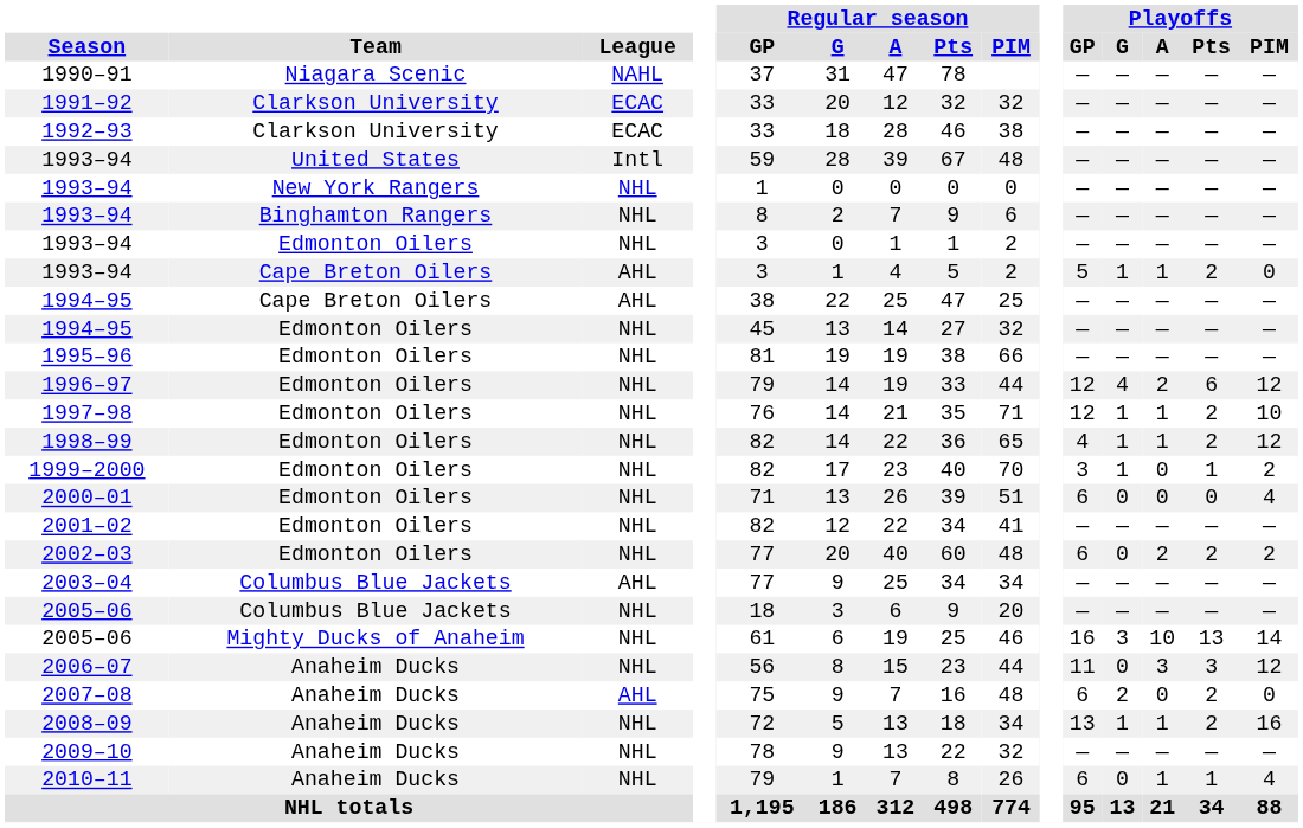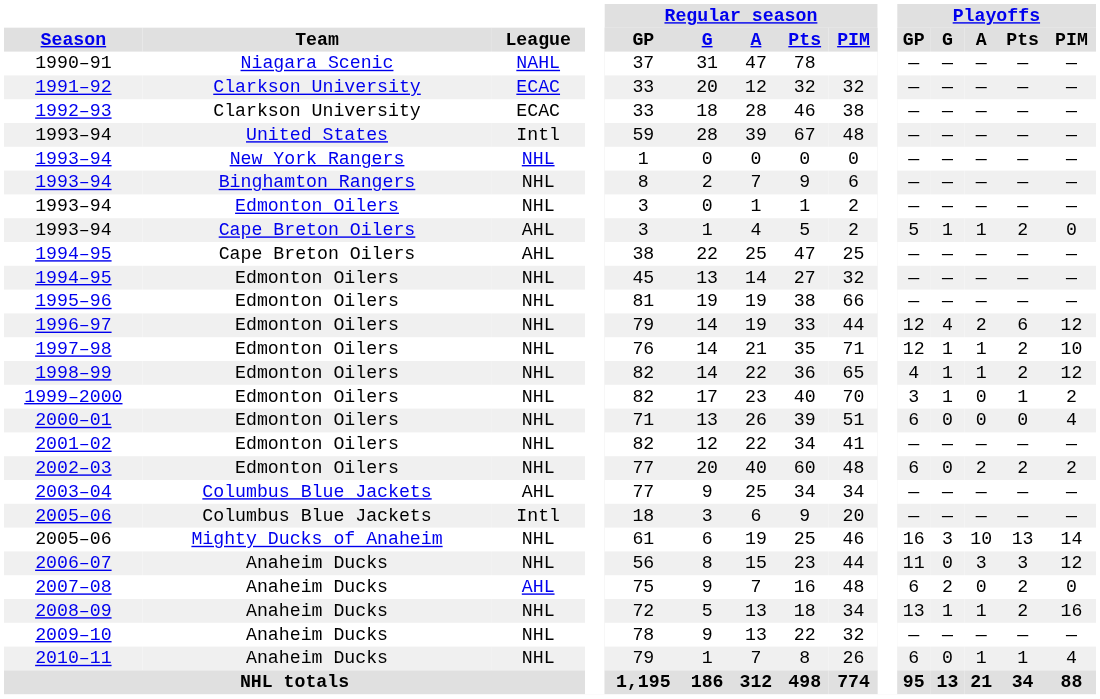 <table border="0" cellpadding="1" cellspacing="0" style="text-align:center; width:60em">
 <tr bgcolor="#e0e0e0">
 <th colspan="3" bgcolor="#ffffff"> </th>
 <th rowspan="99" bgcolor="#ffffff"> </th>
 <th colspan="5"><a href='#'>Regular season</a></th>
 <th rowspan="99" bgcolor="#ffffff"> </th>
 <th colspan="5"><a href='#'>Playoffs</a></th>
 </tr>
 <tr bgcolor="#e0e0e0">
 <th><a href='#'>Season</a></th>
 <th>Team</th>
 <th>League</th>
 <th>GP</th>
 <th><a href='#'>G</a></th>
 <th><a href='#'>A</a></th>
 <th><a href='#'>Pts</a></th>
 <th><a href='#'>PIM</a></th>
 <th>GP</th>
 <th>G</th>
 <th>A</th>
 <th>Pts</th>
 <th>PIM</th>
 </tr>
 <tr>
 <td>1990–91</td>
 <td><a href='#'>Niagara Scenic</a></td>
 <td><a href='#'>NAHL</a></td>
 <td>37</td>
 <td>31</td>
 <td>47</td>
 <td>78</td>
 <td></td>
 <td>—</td>
 <td>—</td>
 <td>—</td>
 <td>—</td>
 <td>—</td>
 </tr>
 <tr bgcolor="#f0f0f0">
 <td><a href='#'>1991–92</a></td>
 <td><a href='#'>Clarkson University</a></td>
 <td><a href='#'>ECAC</a></td>
 <td>33</td>
 <td>20</td>
 <td>12</td>
 <td>32</td>
 <td>32</td>
 <td>—</td>
 <td>—</td>
 <td>—</td>
 <td>—</td>
 <td>—</td>
 </tr>
 <tr>
 <td><a href='#'>1992–93</a></td>
 <td>Clarkson University</td>
 <td>ECAC</td>
 <td>33</td>
 <td>18</td>
 <td>28</td>
 <td>46</td>
 <td>38</td>
 <td>—</td>
 <td>—</td>
 <td>—</td>
 <td>—</td>
 <td>—</td>
 </tr>
 <tr bgcolor="#f0f0f0">
 <td>1993–94</td>
 <td><a href='#'>United States</a></td>
 <td>Intl</td>
 <td>59</td>
 <td>28</td>
 <td>39</td>
 <td>67</td>
 <td>48</td>
 <td>—</td>
 <td>—</td>
 <td>—</td>
 <td>—</td>
 <td>—</td>
 </tr>
 <tr>
 <td><a href='#'>1993–94</a></td>
 <td><a href='#'>New York Rangers</a></td>
 <td><a href='#'>NHL</a></td>
 <td>1</td>
 <td>0</td>
 <td>0</td>
 <td>0</td>
 <td>0</td>
 <td>—</td>
 <td>—</td>
 <td>—</td>
 <td>—</td>
 <td>—</td>
 </tr>
 <tr bgcolor="#f0f0f0">
 <td><a href='#'>1993–94</a></td>
 <td><a href='#'>Binghamton Rangers</a></td>
 <td>NHL</td>
 <td>8</td>
 <td>2</td>
 <td>7</td>
 <td>9</td>
 <td>6</td>
 <td>—</td>
 <td>—</td>
 <td>—</td>
 <td>—</td>
 <td>—</td>
 </tr>
 <tr>
 <td>1993–94</td>
 <td><a href='#'>Edmonton Oilers</a></td>
 <td>NHL</td>
 <td>3</td>
 <td>0</td>
 <td>1</td>
 <td>1</td>
 <td>2</td>
 <td>—</td>
 <td>—</td>
 <td>—</td>
 <td>—</td>
 <td>—</td>
 </tr>
 <tr bgcolor="#f0f0f0">
 <td>1993–94</td>
 <td><a href='#'>Cape Breton Oilers</a></td>
 <td>AHL</td>
 <td>3</td>
 <td>1</td>
 <td>4</td>
 <td>5</td>
 <td>2</td>
 <td>5</td>
 <td>1</td>
 <td>1</td>
 <td>2</td>
 <td>0</td>
 </tr>
 <tr>
 <td><a href='#'>1994–95</a></td>
 <td>Cape Breton Oilers</td>
 <td>AHL</td>
 <td>38</td>
 <td>22</td>
 <td>25</td>
 <td>47</td>
 <td>25</td>
 <td>—</td>
 <td>—</td>
 <td>—</td>
 <td>—</td>
 <td>—</td>
 </tr>
 <tr bgcolor="#f0f0f0">
 <td><a href='#'>1994–95</a></td>
 <td>Edmonton Oilers</td>
 <td>NHL</td>
 <td>45</td>
 <td>13</td>
 <td>14</td>
 <td>27</td>
 <td>32</td>
 <td>—</td>
 <td>—</td>
 <td>—</td>
 <td>—</td>
 <td>—</td>
 </tr>
 <tr>
 <td><a href='#'>1995–96</a></td>
 <td>Edmonton Oilers</td>
 <td>NHL</td>
 <td>81</td>
 <td>19</td>
 <td>19</td>
 <td>38</td>
 <td>66</td>
 <td>—</td>
 <td>—</td>
 <td>—</td>
 <td>—</td>
 <td>—</td>
 </tr>
 <tr bgcolor="#f0f0f0">
 <td><a href='#'>1996–97</a></td>
 <td>Edmonton Oilers</td>
 <td>NHL</td>
 <td>79</td>
 <td>14</td>
 <td>19</td>
 <td>33</td>
 <td>44</td>
 <td>12</td>
 <td>4</td>
 <td>2</td>
 <td>6</td>
 <td>12</td>
 </tr>
 <tr>
 <td><a href='#'>1997–98</a></td>
 <td>Edmonton Oilers</td>
 <td>NHL</td>
 <td>76</td>
 <td>14</td>
 <td>21</td>
 <td>35</td>
 <td>71</td>
 <td>12</td>
 <td>1</td>
 <td>1</td>
 <td>2</td>
 <td>10</td>
 </tr>
 <tr bgcolor="#f0f0f0">
 <td><a href='#'>1998–99</a></td>
 <td>Edmonton Oilers</td>
 <td>NHL</td>
 <td>82</td>
 <td>14</td>
 <td>22</td>
 <td>36</td>
 <td>65</td>
 <td>4</td>
 <td>1</td>
 <td>1</td>
 <td>2</td>
 <td>12</td>
 </tr>
 <tr>
 <td><a href='#'>1999–2000</a></td>
 <td>Edmonton Oilers</td>
 <td>NHL</td>
 <td>82</td>
 <td>17</td>
 <td>23</td>
 <td>40</td>
 <td>70</td>
 <td>3</td>
 <td>1</td>
 <td>0</td>
 <td>1</td>
 <td>2</td>
 </tr>
 <tr bgcolor="#f0f0f0">
 <td><a href='#'>2000–01</a></td>
 <td>Edmonton Oilers</td>
 <td>NHL</td>
 <td>71</td>
 <td>13</td>
 <td>26</td>
 <td>39</td>
 <td>51</td>
 <td>6</td>
 <td>0</td>
 <td>0</td>
 <td>0</td>
 <td>4</td>
 </tr>
 <tr>
 <td><a href='#'>2001–02</a></td>
 <td>Edmonton Oilers</td>
 <td>NHL</td>
 <td>82</td>
 <td>12</td>
 <td>22</td>
 <td>34</td>
 <td>41</td>
 <td>—</td>
 <td>—</td>
 <td>—</td>
 <td>—</td>
 <td>—</td>
 </tr>
 <tr bgcolor="#f0f0f0">
 <td><a href='#'>2002–03</a></td>
 <td>Edmonton Oilers</td>
 <td>NHL</td>
 <td>77</td>
 <td>20</td>
 <td>40</td>
 <td>60</td>
 <td>48</td>
 <td>6</td>
 <td>0</td>
 <td>2</td>
 <td>2</td>
 <td>2</td>
 </tr>
 <tr>
 <td><a href='#'>2003–04</a></td>
 <td><a href='#'>Columbus Blue Jackets</a></td>
 <td>AHL</td>
 <td>77</td>
 <td>9</td>
 <td>25</td>
 <td>34</td>
 <td>34</td>
 <td>—</td>
 <td>—</td>
 <td>—</td>
 <td>—</td>
 <td>—</td>
 </tr>
 <tr bgcolor="#f0f0f0">
 <td><a href='#'>2005–06</a></td>
 <td>Columbus Blue Jackets</td>
-<td>NHL</td>
+<td>Intl</td>
 <td>18</td>
 <td>3</td>
 <td>6</td>
 <td>9</td>
 <td>20</td>
 <td>—</td>
 <td>—</td>
 <td>—</td>
 <td>—</td>
 <td>—</td>
 </tr>
 <tr>
 <td>2005–06</td>
 <td><a href='#'>Mighty Ducks of Anaheim</a></td>
 <td>NHL</td>
 <td>61</td>
 <td>6</td>
 <td>19</td>
 <td>25</td>
 <td>46</td>
 <td>16</td>
 <td>3</td>
 <td>10</td>
 <td>13</td>
 <td>14</td>
 </tr>
 <tr bgcolor="#f0f0f0">
 <td><a href='#'>2006–07</a></td>
 <td>Anaheim Ducks</td>
 <td>NHL</td>
 <td>56</td>
 <td>8</td>
 <td>15</td>
 <td>23</td>
 <td>44</td>
 <td>11</td>
 <td>0</td>
 <td>3</td>
 <td>3</td>
 <td>12</td>
 </tr>
 <tr>
 <td><a href='#'>2007–08</a></td>
 <td>Anaheim Ducks</td>
 <td><a href='#'>AHL</a></td>
 <td>75</td>
 <td>9</td>
 <td>7</td>
 <td>16</td>
 <td>48</td>
 <td>6</td>
 <td>2</td>
 <td>0</td>
 <td>2</td>
 <td>0</td>
 </tr>
 <tr bgcolor="#f0f0f0">
 <td><a href='#'>2008–09</a></td>
 <td>Anaheim Ducks</td>
 <td>NHL</td>
 <td>72</td>
 <td>5</td>
 <td>13</td>
 <td>18</td>
 <td>34</td>
 <td>13</td>
 <td>1</td>
 <td>1</td>
 <td>2</td>
 <td>16</td>
 </tr>
 <tr>
 <td><a href='#'>2009–10</a></td>
 <td>Anaheim Ducks</td>
 <td>NHL</td>
 <td>78</td>
 <td>9</td>
 <td>13</td>
 <td>22</td>
 <td>32</td>
 <td>—</td>
 <td>—</td>
 <td>—</td>
 <td>—</td>
 <td>—</td>
 </tr>
 <tr bgcolor="#f0f0f0">
 <td><a href='#'>2010–11</a></td>
 <td>Anaheim Ducks</td>
 <td>NHL</td>
 <td>79</td>
 <td>1</td>
 <td>7</td>
 <td>8</td>
 <td>26</td>
 <td>6</td>
 <td>0</td>
 <td>1</td>
 <td>1</td>
 <td>4</td>
 </tr>
 <tr bgcolor="#e0e0e0">
 <th colspan="3">NHL totals</th>
 <th>1,195</th>
 <th>186</th>
 <th>312</th>
 <th>498</th>
 <th>774</th>
 <th>95</th>
 <th>13</th>
 <th>21</th>
 <th>34</th>
 <th>88</th>
 </tr>
 </table>
